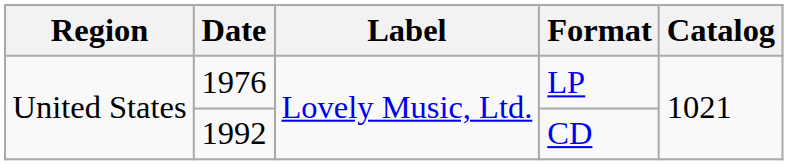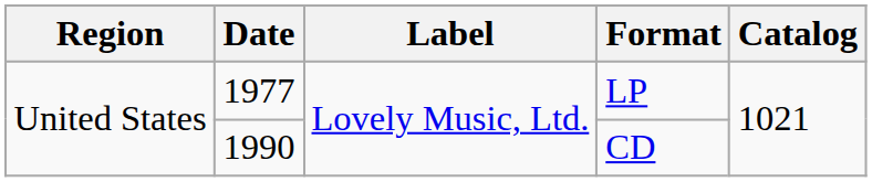 <table class="wikitable">
 <tr>
 <th>Region</th>
 <th>Date</th>
 <th>Label</th>
 <th>Format</th>
 <th>Catalog</th>
 </tr>
 <tr>
 <td rowspan="2">United States</td>
-<td>1976</td>
+<td>1977</td>
 <td rowspan="2"><a href='#'>Lovely Music, Ltd.</a></td>
 <td><a href='#'>LP</a></td>
 <td rowspan="2">1021</td>
 </tr>
 <tr>
-<td>1992</td>
+<td>1990</td>
 <td><a href='#'>CD</a></td>
 </tr>
 </table>
